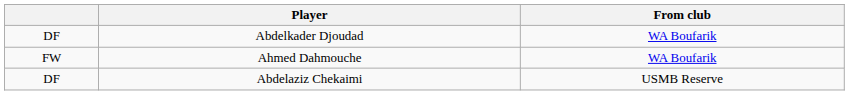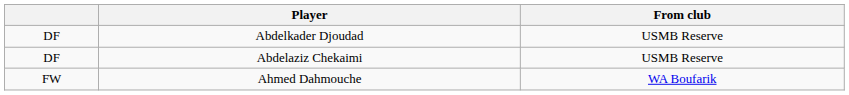 <table class="wikitable sortable" style="width:70%; text-align:center; font-size:85%; text-align:centre;">
 <tr>
 <th></th>
 <th>Player</th>
 <th>From club</th>
 </tr>
 <tr>
 <td>DF</td>
 <td>Abdelkader Djoudad</td>
-<td><a href='#'>WA Boufarik</a></td>
+<td>USMB Reserve</td>
+</tr>
+<tr>
+<td>DF</td>
+<td>Abdelaziz Chekaimi</td>
+<td>USMB Reserve</td>
 </tr>
 <tr>
 <td>FW</td>
 <td>Ahmed Dahmouche</td>
 <td><a href='#'>WA Boufarik</a></td>
 </tr>
-<tr>
-<td>DF</td>
-<td>Abdelaziz Chekaimi</td>
-<td>USMB Reserve</td>
-</tr>
 </table>
